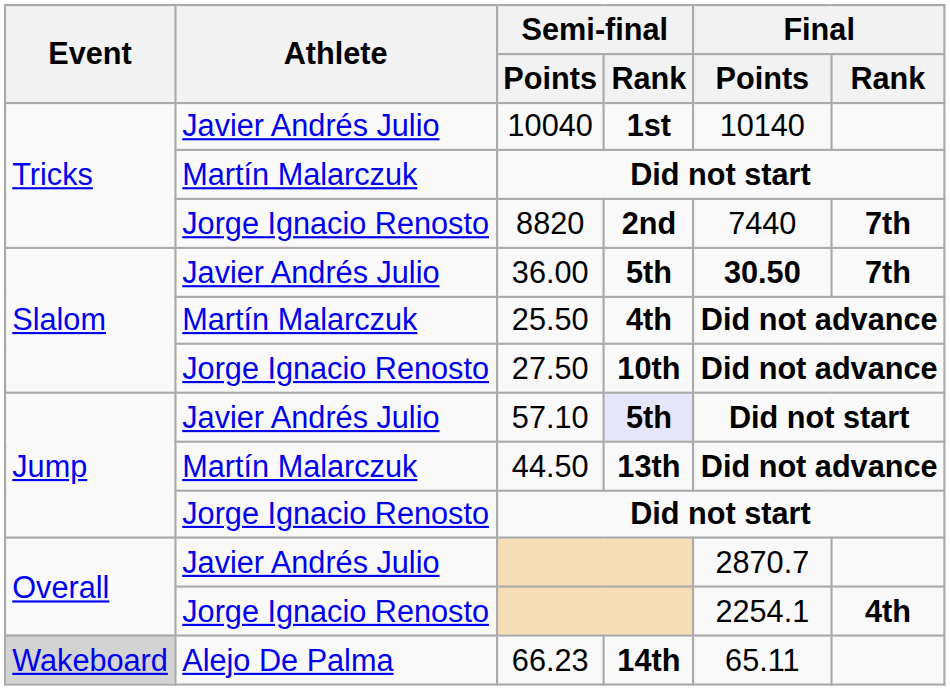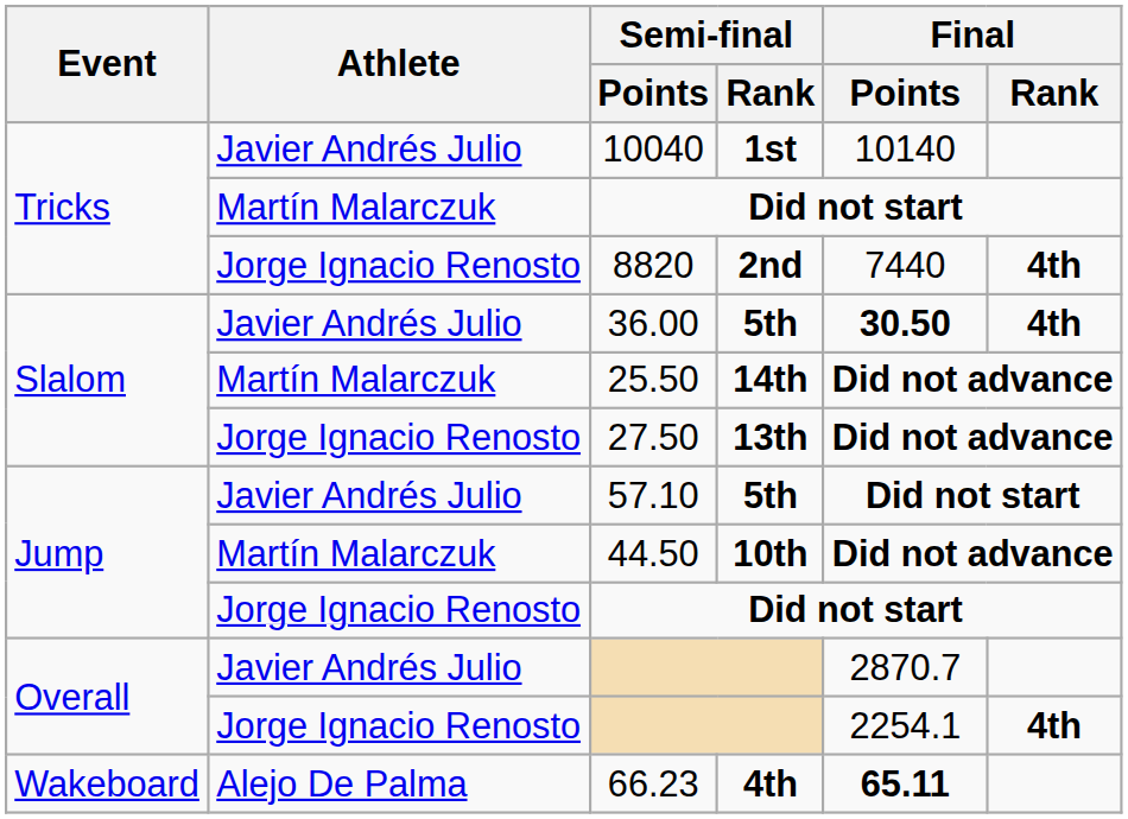 <table class=wikitable style="font-size:90%">
 <tr>
 <th rowspan=2>Event</th>
 <th rowspan=2>Athlete</th>
 <th colspan=2>Semi-final</th>
 <th colspan=2>Final</th>
 </tr>
 <tr>
 <th>Points</th>
 <th>Rank</th>
 <th>Points</th>
 <th>Rank</th>
 </tr>
 <tr>
 <td rowspan=3><a href='#'>Tricks</a></td>
 <td><a href='#'>Javier Andrés Julio</a></td>
 <td align=center>10040</td>
 <td align=center><strong>1st</strong></td>
 <td align=center>10140</td>
 <td align=center></td>
 </tr>
 <tr>
 <td><a href='#'>Martín Malarczuk</a></td>
 <td align="center" colspan="7"><strong>Did not start</strong></td>
 </tr>
 <tr>
 <td><a href='#'>Jorge Ignacio Renosto</a></td>
 <td align=center>8820</td>
 <td align=center><strong>2nd</strong></td>
 <td align=center>7440</td>
-<td align=center><strong>7th</strong></td>
+<td align=center><strong>4th</strong></td>
 </tr>
 <tr>
 <td rowspan=3><a href='#'>Slalom</a></td>
 <td><a href='#'>Javier Andrés Julio</a></td>
 <td align=center>36.00</td>
 <td align=center><strong>5th</strong></td>
 <td align=center><strong>30.50</strong></td>
-<td align=center><strong>7th</strong></td>
+<td align=center><strong>4th</strong></td>
 </tr>
 <tr>
 <td><a href='#'>Martín Malarczuk</a></td>
 <td align=center>25.50</td>
-<td align=center><strong>4th</strong></td>
+<td align=center><strong>14th</strong></td>
 <td align="center" colspan="7"><strong>Did not advance</strong></td>
 </tr>
 <tr>
 <td><a href='#'>Jorge Ignacio Renosto</a></td>
 <td align=center>27.50</td>
-<td align=center><strong>10th</strong></td>
+<td align=center><strong>13th</strong></td>
 <td align="center" colspan="7"><strong>Did not advance</strong></td>
 </tr>
 <tr>
 <td rowspan=3><a href='#'>Jump</a></td>
 <td><a href='#'>Javier Andrés Julio</a></td>
 <td align=center>57.10</td>
-<td align=center style="background: lavender;"><strong>5th</strong></td>
+<td align=center><strong>5th</strong></td>
 <td align="center" colspan="7"><strong>Did not start</strong></td>
 </tr>
 <tr>
 <td><a href='#'>Martín Malarczuk</a></td>
 <td align=center>44.50</td>
-<td align=center><strong>13th</strong></td>
+<td align=center><strong>10th</strong></td>
 <td align="center" colspan="7"><strong>Did not advance</strong></td>
 </tr>
 <tr>
 <td><a href='#'>Jorge Ignacio Renosto</a></td>
 <td align="center" colspan="7"><strong>Did not start</strong></td>
 </tr>
 <tr>
 <td rowspan=2><a href='#'>Overall</a></td>
 <td><a href='#'>Javier Andrés Julio</a></td>
 <td colspan=2 bgcolor=wheat></td>
 <td align=center>2870.7</td>
 <td align=center></td>
 </tr>
 <tr>
 <td><a href='#'>Jorge Ignacio Renosto</a></td>
 <td colspan=2 bgcolor=wheat></td>
 <td align=center>2254.1</td>
 <td align=center><strong>4th</strong></td>
 </tr>
 <tr>
-<td style="background: lightgrey;"><a href='#'>Wakeboard</a></td>
+<td><a href='#'>Wakeboard</a></td>
 <td><a href='#'>Alejo De Palma</a></td>
 <td align=center>66.23</td>
-<td align=center><strong>14th</strong></td>
-<td align=center>65.11</td>
+<td align=center><strong>4th</strong></td>
+<td align=center><strong>65.11</strong></td>
 <td align=center></td>
 </tr>
 </table>
